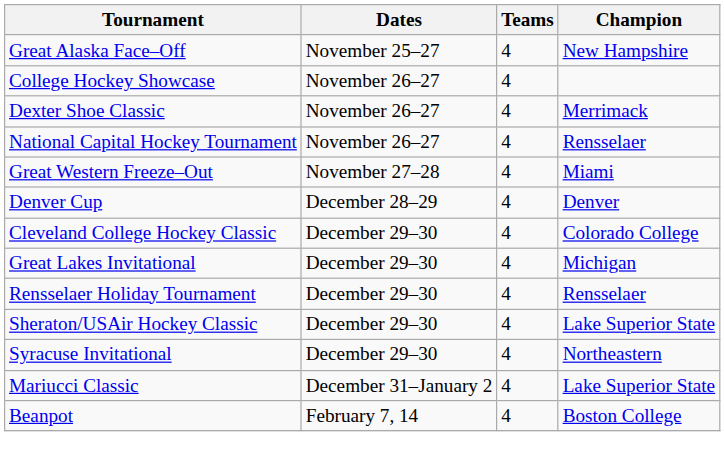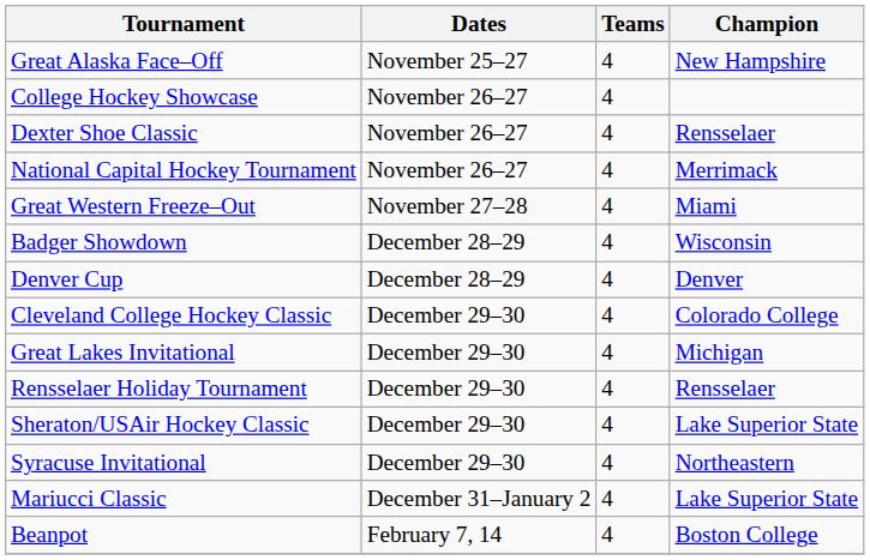 <table class="wikitable">
 <tr>
 <th>Tournament</th>
 <th>Dates</th>
 <th>Teams</th>
 <th>Champion</th>
 </tr>
 <tr>
 <td><a href='#'>Great Alaska Face–Off</a></td>
 <td>November 25–27</td>
 <td>4</td>
 <td><a href='#'>New Hampshire</a></td>
 </tr>
 <tr>
 <td><a href='#'>College Hockey Showcase</a></td>
 <td>November 26–27</td>
 <td>4</td>
 <td></td>
 </tr>
 <tr>
 <td><a href='#'>Dexter Shoe Classic</a></td>
 <td>November 26–27</td>
 <td>4</td>
-<td><a href='#'>Merrimack</a></td>
+<td><a href='#'>Rensselaer</a></td>
 </tr>
 <tr>
 <td><a href='#'>National Capital Hockey Tournament</a></td>
 <td>November 26–27</td>
 <td>4</td>
-<td><a href='#'>Rensselaer</a></td>
+<td><a href='#'>Merrimack</a></td>
 </tr>
 <tr>
 <td><a href='#'>Great Western Freeze–Out</a></td>
 <td>November 27–28</td>
 <td>4</td>
 <td><a href='#'>Miami</a></td>
+</tr>
+<tr>
+<td><a href='#'>Badger Showdown</a></td>
+<td>December 28–29</td>
+<td>4</td>
+<td><a href='#'>Wisconsin</a></td>
 </tr>
 <tr>
 <td><a href='#'>Denver Cup</a></td>
 <td>December 28–29</td>
 <td>4</td>
 <td><a href='#'>Denver</a></td>
 </tr>
 <tr>
 <td><a href='#'>Cleveland College Hockey Classic</a></td>
 <td>December 29–30</td>
 <td>4</td>
 <td><a href='#'>Colorado College</a></td>
 </tr>
 <tr>
 <td><a href='#'>Great Lakes Invitational</a></td>
 <td>December 29–30</td>
 <td>4</td>
 <td><a href='#'>Michigan</a></td>
 </tr>
 <tr>
 <td><a href='#'>Rensselaer Holiday Tournament</a></td>
 <td>December 29–30</td>
 <td>4</td>
 <td><a href='#'>Rensselaer</a></td>
 </tr>
 <tr>
 <td><a href='#'>Sheraton/USAir Hockey Classic</a></td>
 <td>December 29–30</td>
 <td>4</td>
 <td><a href='#'>Lake Superior State</a></td>
 </tr>
 <tr>
 <td><a href='#'>Syracuse Invitational</a></td>
 <td>December 29–30</td>
 <td>4</td>
 <td><a href='#'>Northeastern</a></td>
 </tr>
 <tr>
 <td><a href='#'>Mariucci Classic</a></td>
 <td>December 31–January 2</td>
 <td>4</td>
 <td><a href='#'>Lake Superior State</a></td>
 </tr>
 <tr>
 <td><a href='#'>Beanpot</a></td>
 <td>February 7, 14</td>
 <td>4</td>
 <td><a href='#'>Boston College</a></td>
 </tr>
 <tr>
 </tr>
 </table>
